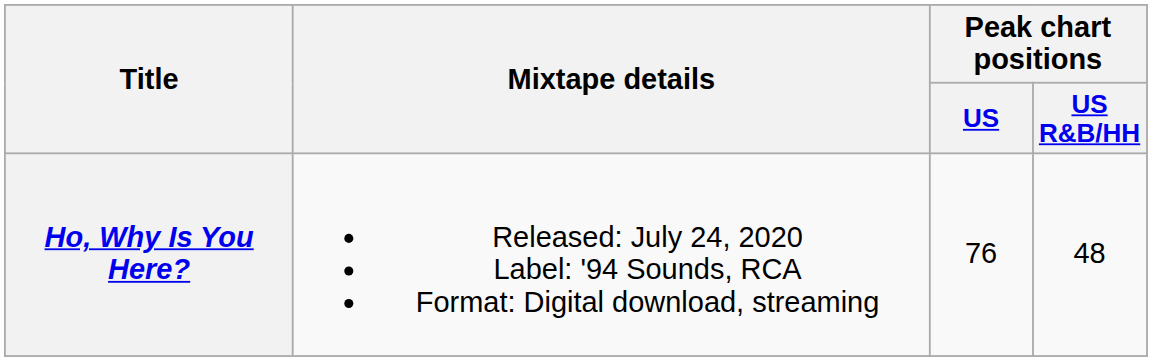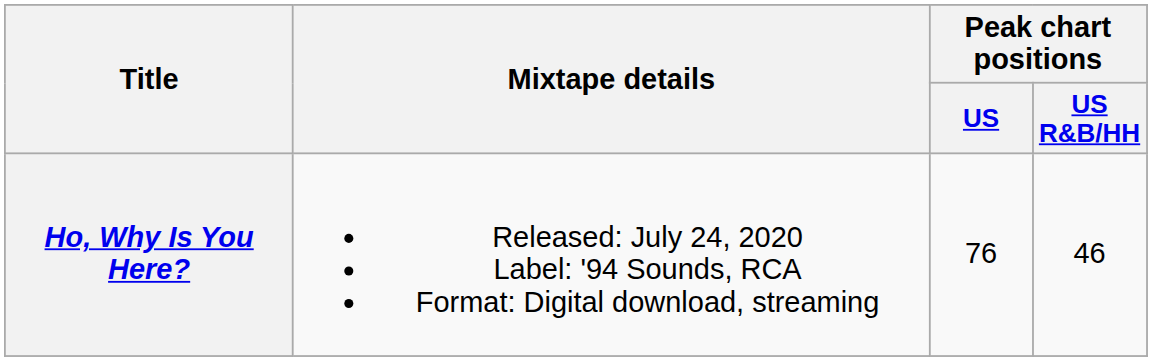 <table class="wikitable plainrowheaders" style="text-align:center;">
 <tr>
 <th rowspan="2" scope="col" style="width:9.5em;">Title</th>
 <th rowspan="2" scope="col" style="width:21.5em;">Mixtape details</th>
 <th colspan="2" scope="col">Peak chart positions</th>
 </tr>
 <tr>
 <th scope="col" style="width:3.5em;font-size:90%;"><a href='#'>US</a><br></th>
 <th scope="col" style="width:3.5em;font-size:90%;"><a href='#'>US<br>R&B/HH</a><br></th>
 </tr>
 <tr>
 <th scope="row"><em><a href='#'>Ho, Why Is You Here?</a></em></th>
 <td><br><ul><li>Released: July 24, 2020</li><li>Label: '94 Sounds, RCA</li><li>Format: Digital download, streaming</li></ul></td>
 <td>76</td>
-<td>48</td>
+<td>46</td>
 </tr>
 </table>
